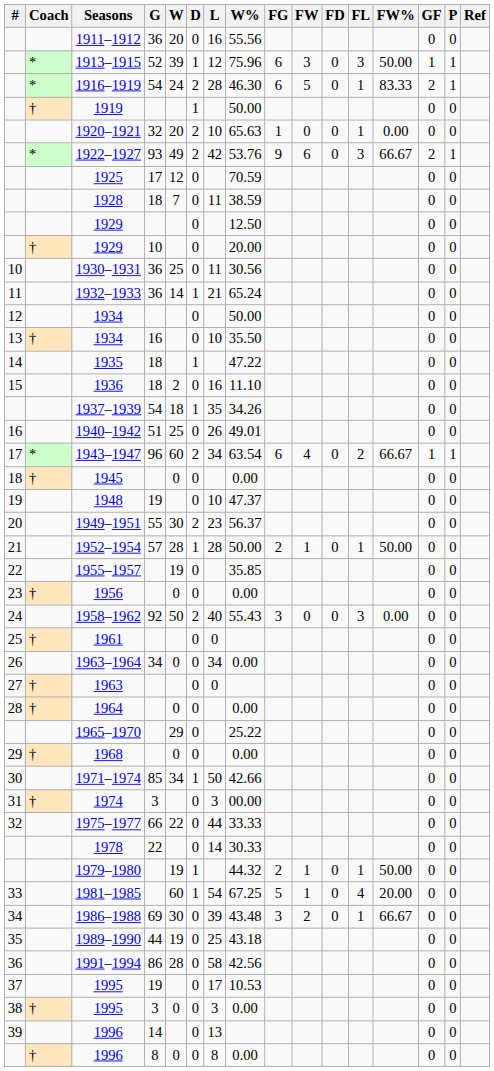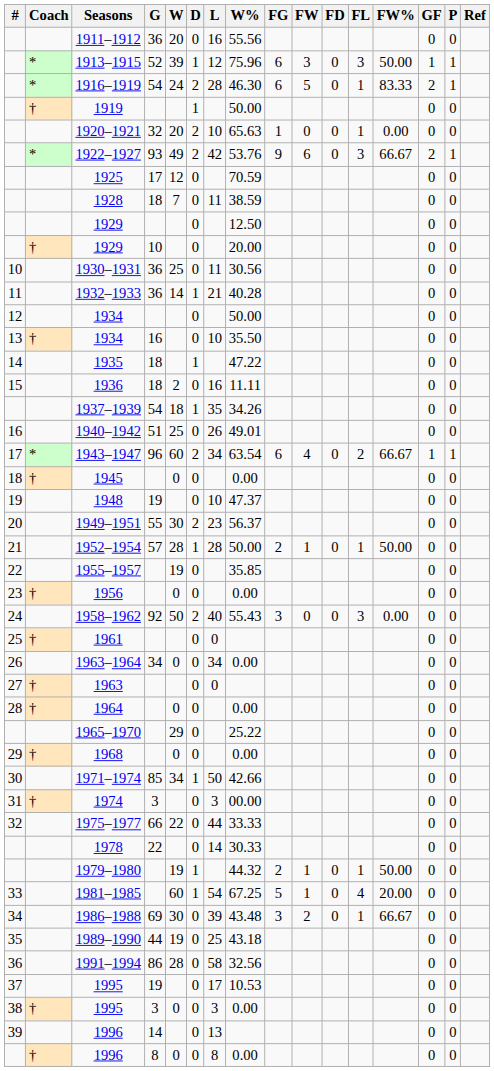 <table class="wikitable sortable" style="text-align:center;" style="width:90%;">
 <tr>
 <th class="unsortable">#</th>
 <th>Coach</th>
 <th>Seasons</th>
 <th>G</th>
 <th>W</th>
 <th>D</th>
 <th>L</th>
 <th>W%</th>
 <th>FG</th>
 <th>FW</th>
 <th>FD</th>
 <th>FL</th>
 <th>FW%</th>
 <th>GF</th>
 <th>P</th>
 <th class="unsortable">Ref</th>
 </tr>
 <tr>
 <td style="text-align:center;"></td>
 <td style="text-align:left;"></td>
 <td><a href='#'>1911</a>–<a href='#'>1912</a></td>
 <td>36</td>
 <td>20</td>
 <td>0</td>
 <td>16</td>
 <td>55.56</td>
 <td></td>
 <td></td>
 <td></td>
 <td></td>
 <td></td>
 <td>0</td>
 <td>0</td>
 <td style="text-align:center;"></td>
 </tr>
 <tr>
 <td style="text-align:center;"></td>
 <td style="text-align:left; background:#cfc;"> *</td>
 <td><a href='#'>1913</a>–<a href='#'>1915</a></td>
 <td>52</td>
 <td>39</td>
 <td>1</td>
 <td>12</td>
 <td>75.96</td>
 <td>6</td>
 <td>3</td>
 <td>0</td>
 <td>3</td>
 <td>50.00</td>
 <td>1</td>
 <td>1</td>
 <td style="text-align:center;"></td>
 </tr>
 <tr>
 <td style="text-align:center;"></td>
 <td style="text-align:left; background:#cfc;"> *</td>
 <td><a href='#'>1916</a>–<a href='#'>1919</a></td>
 <td>54</td>
 <td>24</td>
 <td>2</td>
 <td>28</td>
 <td>46.30</td>
 <td>6</td>
 <td>5</td>
 <td>0</td>
 <td>1</td>
 <td>83.33</td>
 <td>2</td>
 <td>1</td>
 <td style="text-align:center;"></td>
 </tr>
 <tr>
 <td style="text-align:center;"></td>
 <td style="text-align:left; background:#ffe6bd;"><em></em> †</td>
 <td><a href='#'>1919</a></td>
 <td></td>
 <td></td>
 <td>1</td>
 <td></td>
 <td>50.00</td>
 <td></td>
 <td></td>
 <td></td>
 <td></td>
 <td></td>
 <td>0</td>
 <td>0</td>
 <td style="text-align:center;"></td>
 </tr>
 <tr>
 <td style="text-align:center;"></td>
 <td></td>
 <td><a href='#'>1920</a>–<a href='#'>1921</a></td>
 <td>32</td>
 <td>20</td>
 <td>2</td>
 <td>10</td>
 <td>65.63</td>
 <td>1</td>
 <td>0</td>
 <td>0</td>
 <td>1</td>
 <td>0.00</td>
 <td>0</td>
 <td>0</td>
 <td style="text-align:center;"></td>
 </tr>
 <tr>
 <td style="text-align:center;"></td>
 <td style="text-align:left; background:#cfc;"> *</td>
 <td><a href='#'>1922</a>–<a href='#'>1927</a></td>
 <td>93</td>
 <td>49</td>
 <td>2</td>
 <td>42</td>
 <td>53.76</td>
 <td>9</td>
 <td>6</td>
 <td>0</td>
 <td>3</td>
 <td>66.67</td>
 <td>2</td>
 <td>1</td>
 <td style="text-align:center;"></td>
 </tr>
 <tr>
 <td style="text-align:center;"></td>
 <td style="text-align:left;"></td>
 <td><a href='#'>1925</a></td>
 <td>17</td>
 <td>12</td>
 <td>0</td>
 <td></td>
 <td>70.59</td>
 <td></td>
 <td></td>
 <td></td>
 <td></td>
 <td></td>
 <td>0</td>
 <td>0</td>
 <td style="text-align:center;"></td>
 </tr>
 <tr>
 <td style="text-align:center;"></td>
 <td style="text-align:left;"></td>
 <td><a href='#'>1928</a></td>
 <td>18</td>
 <td>7</td>
 <td>0</td>
 <td>11</td>
 <td>38.59</td>
 <td></td>
 <td></td>
 <td></td>
 <td></td>
 <td></td>
 <td>0</td>
 <td>0</td>
 <td style="text-align:center;"></td>
 </tr>
 <tr>
 <td style="text-align:center;"></td>
 <td style="text-align:left;"></td>
 <td><a href='#'>1929</a></td>
 <td></td>
 <td></td>
 <td>0</td>
 <td></td>
 <td>12.50</td>
 <td></td>
 <td></td>
 <td></td>
 <td></td>
 <td></td>
 <td>0</td>
 <td>0</td>
 <td style="text-align:center;"></td>
 </tr>
 <tr>
 <td style="text-align:center;"></td>
 <td style="text-align:left; background:#ffe6bd;"><em></em> †</td>
 <td><a href='#'>1929</a></td>
 <td>10</td>
 <td></td>
 <td>0</td>
 <td></td>
 <td>20.00</td>
 <td></td>
 <td></td>
 <td></td>
 <td></td>
 <td></td>
 <td>0</td>
 <td>0</td>
 <td style="text-align:center;"></td>
 </tr>
 <tr>
 <td style="text-align:center;">10</td>
 <td style="text-align:left;"></td>
 <td><a href='#'>1930</a>–<a href='#'>1931</a></td>
 <td>36</td>
 <td>25</td>
 <td>0</td>
 <td>11</td>
 <td>30.56</td>
 <td></td>
 <td></td>
 <td></td>
 <td></td>
 <td></td>
 <td>0</td>
 <td>0</td>
 <td style="text-align:center;"></td>
 </tr>
 <tr>
 <td style="text-align:center;">11</td>
 <td style="text-align:left;"></td>
 <td><a href='#'>1932</a>–<a href='#'>1933</a></td>
 <td>36</td>
 <td>14</td>
 <td>1</td>
 <td>21</td>
-<td>65.24</td>
+<td>40.28</td>
 <td></td>
 <td></td>
 <td></td>
 <td></td>
 <td></td>
 <td>0</td>
 <td>0</td>
 <td style="text-align:center;"></td>
 </tr>
 <tr>
 <td style="text-align:center;">12</td>
 <td style="text-align:left;"></td>
 <td><a href='#'>1934</a></td>
 <td></td>
 <td></td>
 <td>0</td>
 <td></td>
 <td>50.00</td>
 <td></td>
 <td></td>
 <td></td>
 <td></td>
 <td></td>
 <td>0</td>
 <td>0</td>
 <td style="text-align:center;"></td>
 </tr>
 <tr>
 <td style="text-align:center;">13</td>
 <td style="text-align:left; background:#ffe6bd;"><em></em> †</td>
 <td><a href='#'>1934</a></td>
 <td>16</td>
 <td></td>
 <td>0</td>
 <td>10</td>
 <td>35.50</td>
 <td></td>
 <td></td>
 <td></td>
 <td></td>
 <td></td>
 <td>0</td>
 <td>0</td>
 <td style="text-align:center;"></td>
 </tr>
 <tr>
 <td style="text-align:center;">14</td>
 <td style="text-align:left;"></td>
 <td><a href='#'>1935</a></td>
 <td>18</td>
 <td></td>
 <td>1</td>
 <td></td>
 <td>47.22</td>
 <td></td>
 <td></td>
 <td></td>
 <td></td>
 <td></td>
 <td>0</td>
 <td>0</td>
 <td style="text-align:center;"></td>
 </tr>
 <tr>
 <td style="text-align:center;">15</td>
 <td style="text-align:left;"></td>
 <td><a href='#'>1936</a></td>
 <td>18</td>
 <td>2</td>
 <td>0</td>
 <td>16</td>
-<td>11.10</td>
+<td>11.11</td>
 <td></td>
 <td></td>
 <td></td>
 <td></td>
 <td></td>
 <td>0</td>
 <td>0</td>
 <td style="text-align:center;"></td>
 </tr>
 <tr>
 <td style="text-align:center;"></td>
 <td style="text-align:left;"></td>
 <td><a href='#'>1937</a>–<a href='#'>1939</a></td>
 <td>54</td>
 <td>18</td>
 <td>1</td>
 <td>35</td>
 <td>34.26</td>
 <td></td>
 <td></td>
 <td></td>
 <td></td>
 <td></td>
 <td>0</td>
 <td>0</td>
 <td style="text-align:center;"></td>
 </tr>
 <tr>
 <td style="text-align:center;">16</td>
 <td style="text-align:left;"></td>
 <td><a href='#'>1940</a>–<a href='#'>1942</a></td>
 <td>51</td>
 <td>25</td>
 <td>0</td>
 <td>26</td>
 <td>49.01</td>
 <td></td>
 <td></td>
 <td></td>
 <td></td>
 <td></td>
 <td>0</td>
 <td>0</td>
 <td style="text-align:center;"></td>
 </tr>
 <tr>
 <td style="text-align:center;">17</td>
 <td style="text-align:left; background:#cfc;"> *</td>
 <td><a href='#'>1943</a>–<a href='#'>1947</a></td>
 <td>96</td>
 <td>60</td>
 <td>2</td>
 <td>34</td>
 <td>63.54</td>
 <td>6</td>
 <td>4</td>
 <td>0</td>
 <td>2</td>
 <td>66.67</td>
 <td>1</td>
 <td>1</td>
 <td style="text-align:center;"></td>
 </tr>
 <tr>
 <td style="text-align:center;">18</td>
 <td style="text-align:left; background:#ffe6bd;"><em></em> †</td>
 <td><a href='#'>1945</a></td>
 <td></td>
 <td>0</td>
 <td>0</td>
 <td></td>
 <td>0.00</td>
 <td></td>
 <td></td>
 <td></td>
 <td></td>
 <td></td>
 <td>0</td>
 <td>0</td>
 <td style="text-align:center;"></td>
 </tr>
 <tr>
 <td style="text-align:center;">19</td>
 <td style="text-align:left;"></td>
 <td><a href='#'>1948</a></td>
 <td>19</td>
 <td></td>
 <td>0</td>
 <td>10</td>
 <td>47.37</td>
 <td></td>
 <td></td>
 <td></td>
 <td></td>
 <td></td>
 <td>0</td>
 <td>0</td>
 <td style="text-align:center;"></td>
 </tr>
 <tr>
 <td style="text-align:center;">20</td>
 <td style="text-align:left;"></td>
 <td><a href='#'>1949</a>–<a href='#'>1951</a></td>
 <td>55</td>
 <td>30</td>
 <td>2</td>
 <td>23</td>
 <td>56.37</td>
 <td></td>
 <td></td>
 <td></td>
 <td></td>
 <td></td>
 <td>0</td>
 <td>0</td>
 <td style="text-align:center;"></td>
 </tr>
 <tr>
 <td style="text-align:center;">21</td>
 <td style="text-align:left;"></td>
 <td><a href='#'>1952</a>–<a href='#'>1954</a></td>
 <td>57</td>
 <td>28</td>
 <td>1</td>
 <td>28</td>
 <td>50.00</td>
 <td>2</td>
 <td>1</td>
 <td>0</td>
 <td>1</td>
 <td>50.00</td>
 <td>0</td>
 <td>0</td>
 <td style="text-align:center;"></td>
 </tr>
 <tr>
 <td style="text-align:center;">22</td>
 <td style="text-align:left;"></td>
 <td><a href='#'>1955</a>–<a href='#'>1957</a></td>
 <td></td>
 <td>19</td>
 <td>0</td>
 <td></td>
 <td>35.85</td>
 <td></td>
 <td></td>
 <td></td>
 <td></td>
 <td></td>
 <td>0</td>
 <td>0</td>
 <td style="text-align:center;"></td>
 </tr>
 <tr>
 <td style="text-align:center;">23</td>
 <td style="text-align:left; background:#ffe6bd;"><em></em> †</td>
 <td><a href='#'>1956</a></td>
 <td></td>
 <td>0</td>
 <td>0</td>
 <td></td>
 <td>0.00</td>
 <td></td>
 <td></td>
 <td></td>
 <td></td>
 <td></td>
 <td>0</td>
 <td>0</td>
 <td style="text-align:center;"></td>
 </tr>
 <tr>
 <td style="text-align:center;">24</td>
 <td style="text-align:left;"></td>
 <td><a href='#'>1958</a>–<a href='#'>1962</a></td>
 <td>92</td>
 <td>50</td>
 <td>2</td>
 <td>40</td>
 <td>55.43</td>
 <td>3</td>
 <td>0</td>
 <td>0</td>
 <td>3</td>
 <td>0.00</td>
 <td>0</td>
 <td>0</td>
 <td style="text-align:center;"></td>
 </tr>
 <tr>
 <td style="text-align:center;">25</td>
 <td style="text-align:left; background:#ffe6bd;"><em></em> †</td>
 <td><a href='#'>1961</a></td>
 <td></td>
 <td></td>
 <td>0</td>
 <td>0</td>
 <td></td>
 <td></td>
 <td></td>
 <td></td>
 <td></td>
 <td></td>
 <td>0</td>
 <td>0</td>
 <td style="text-align:center;"></td>
 </tr>
 <tr>
 <td style="text-align:center;">26</td>
 <td style="text-align:left;"></td>
 <td><a href='#'>1963</a>–<a href='#'>1964</a></td>
 <td>34</td>
 <td>0</td>
 <td>0</td>
 <td>34</td>
 <td>0.00</td>
 <td></td>
 <td></td>
 <td></td>
 <td></td>
 <td></td>
 <td>0</td>
 <td>0</td>
 <td style="text-align:center;"></td>
 </tr>
 <tr>
 <td style="text-align:center;">27</td>
 <td style="text-align:left; background:#ffe6bd;"><em></em> †</td>
 <td><a href='#'>1963</a></td>
 <td></td>
 <td></td>
 <td>0</td>
 <td>0</td>
 <td></td>
 <td></td>
 <td></td>
 <td></td>
 <td></td>
 <td></td>
 <td>0</td>
 <td>0</td>
 <td style="text-align:center;"></td>
 </tr>
 <tr>
 <td style="text-align:center;">28</td>
 <td style="text-align:left; background:#ffe6bd;"><em></em> †</td>
 <td><a href='#'>1964</a></td>
 <td></td>
 <td>0</td>
 <td>0</td>
 <td></td>
 <td>0.00</td>
 <td></td>
 <td></td>
 <td></td>
 <td></td>
 <td></td>
 <td>0</td>
 <td>0</td>
 <td style="text-align:center;"></td>
 </tr>
 <tr>
 <td style="text-align:center;"></td>
 <td style="text-align:left;"></td>
 <td><a href='#'>1965</a>–<a href='#'>1970</a></td>
 <td></td>
 <td>29</td>
 <td>0</td>
 <td></td>
 <td>25.22</td>
 <td></td>
 <td></td>
 <td></td>
 <td></td>
 <td></td>
 <td>0</td>
 <td>0</td>
 <td style="text-align:center;"></td>
 </tr>
 <tr>
 <td style="text-align:center;">29</td>
 <td style="text-align:left; background:#ffe6bd;"><em></em> †</td>
 <td><a href='#'>1968</a></td>
 <td></td>
 <td>0</td>
 <td>0</td>
 <td></td>
 <td>0.00</td>
 <td></td>
 <td></td>
 <td></td>
 <td></td>
 <td></td>
 <td>0</td>
 <td>0</td>
 <td style="text-align:center;"></td>
 </tr>
 <tr>
 <td style="text-align:center;">30</td>
 <td style="text-align:left;"></td>
 <td><a href='#'>1971</a>–<a href='#'>1974</a></td>
 <td>85</td>
 <td>34</td>
 <td>1</td>
 <td>50</td>
 <td>42.66</td>
 <td></td>
 <td></td>
 <td></td>
 <td></td>
 <td></td>
 <td>0</td>
 <td>0</td>
 <td style="text-align:center;"></td>
 </tr>
 <tr>
 <td style="text-align:center;">31</td>
 <td style="text-align:left; background:#ffe6bd;"><em></em> †</td>
 <td><a href='#'>1974</a></td>
 <td>3</td>
 <td></td>
 <td>0</td>
 <td>3</td>
 <td>00.00</td>
 <td></td>
 <td></td>
 <td></td>
 <td></td>
 <td></td>
 <td>0</td>
 <td>0</td>
 <td style="text-align:center;"></td>
 </tr>
 <tr>
 <td style="text-align:center;">32</td>
 <td style="text-align:left;"></td>
 <td><a href='#'>1975</a>–<a href='#'>1977</a></td>
 <td>66</td>
 <td>22</td>
 <td>0</td>
 <td>44</td>
 <td>33.33</td>
 <td></td>
 <td></td>
 <td></td>
 <td></td>
 <td></td>
 <td>0</td>
 <td>0</td>
 <td style="text-align:center;"></td>
 </tr>
 <tr>
 <td style="text-align:center;"></td>
 <td></td>
 <td><a href='#'>1978</a></td>
 <td>22</td>
 <td></td>
 <td>0</td>
 <td>14</td>
 <td>30.33</td>
 <td></td>
 <td></td>
 <td></td>
 <td></td>
 <td></td>
 <td>0</td>
 <td>0</td>
 <td style="text-align:center;"></td>
 </tr>
 <tr>
 <td style="text-align:center;"></td>
 <td style="text-align:left;"></td>
 <td><a href='#'>1979</a>–<a href='#'>1980</a></td>
 <td></td>
 <td>19</td>
 <td>1</td>
 <td></td>
 <td>44.32</td>
 <td>2</td>
 <td>1</td>
 <td>0</td>
 <td>1</td>
 <td>50.00</td>
 <td>0</td>
 <td>0</td>
 <td style="text-align:center;"></td>
 </tr>
 <tr>
 <td style="text-align:center;">33</td>
 <td style="text-align:left;"></td>
 <td><a href='#'>1981</a>–<a href='#'>1985</a></td>
 <td></td>
 <td>60</td>
 <td>1</td>
 <td>54</td>
 <td>67.25</td>
 <td>5</td>
 <td>1</td>
 <td>0</td>
 <td>4</td>
 <td>20.00</td>
 <td>0</td>
 <td>0</td>
 <td style="text-align:center;"></td>
 </tr>
 <tr>
 <td style="text-align:center;">34</td>
 <td style="text-align:left;"></td>
 <td><a href='#'>1986</a>–<a href='#'>1988</a></td>
 <td>69</td>
 <td>30</td>
 <td>0</td>
 <td>39</td>
 <td>43.48</td>
 <td>3</td>
 <td>2</td>
 <td>0</td>
 <td>1</td>
 <td>66.67</td>
 <td>0</td>
 <td>0</td>
 <td style="text-align:center;"></td>
 </tr>
 <tr>
 <td style="text-align:center;">35</td>
 <td style="text-align:left;"></td>
 <td><a href='#'>1989</a>–<a href='#'>1990</a></td>
 <td>44</td>
 <td>19</td>
 <td>0</td>
 <td>25</td>
 <td>43.18</td>
 <td></td>
 <td></td>
 <td></td>
 <td></td>
 <td></td>
 <td>0</td>
 <td>0</td>
 <td style="text-align:center;"></td>
 </tr>
 <tr>
 <td style="text-align:center;">36</td>
 <td style="text-align:left;"></td>
 <td><a href='#'>1991</a>–<a href='#'>1994</a></td>
 <td>86</td>
 <td>28</td>
 <td>0</td>
 <td>58</td>
-<td>42.56</td>
+<td>32.56</td>
 <td></td>
 <td></td>
 <td></td>
 <td></td>
 <td></td>
 <td>0</td>
 <td>0</td>
 <td style="text-align:center;"></td>
 </tr>
 <tr>
 <td style="text-align:center;">37</td>
 <td style="text-align:left;"></td>
 <td><a href='#'>1995</a></td>
 <td>19</td>
 <td></td>
 <td>0</td>
 <td>17</td>
 <td>10.53</td>
 <td></td>
 <td></td>
 <td></td>
 <td></td>
 <td></td>
 <td>0</td>
 <td>0</td>
 <td style="text-align:center;"></td>
 </tr>
 <tr>
 <td style="text-align:center;">38</td>
 <td style="text-align:left; background:#ffe6bd;"><em></em> †</td>
 <td><a href='#'>1995</a></td>
 <td>3</td>
 <td>0</td>
 <td>0</td>
 <td>3</td>
 <td>0.00</td>
 <td></td>
 <td></td>
 <td></td>
 <td></td>
 <td></td>
 <td>0</td>
 <td>0</td>
 <td style="text-align:center;"></td>
 </tr>
 <tr>
 <td style="text-align:center;">39</td>
 <td style="text-align:left;"></td>
 <td><a href='#'>1996</a></td>
 <td>14</td>
 <td></td>
 <td>0</td>
 <td>13</td>
 <td></td>
 <td></td>
 <td></td>
 <td></td>
 <td></td>
 <td></td>
 <td>0</td>
 <td>0</td>
 <td style="text-align:center;"></td>
 </tr>
 <tr>
 <td style="text-align:center;"></td>
 <td style="text-align:left; background:#ffe6bd;"><em></em> †</td>
 <td><a href='#'>1996</a></td>
 <td>8</td>
 <td>0</td>
 <td>0</td>
 <td>8</td>
 <td>0.00</td>
 <td></td>
 <td></td>
 <td></td>
 <td></td>
 <td></td>
 <td>0</td>
 <td>0</td>
 <td style="text-align:center;"></td>
 </tr>
 </table>
